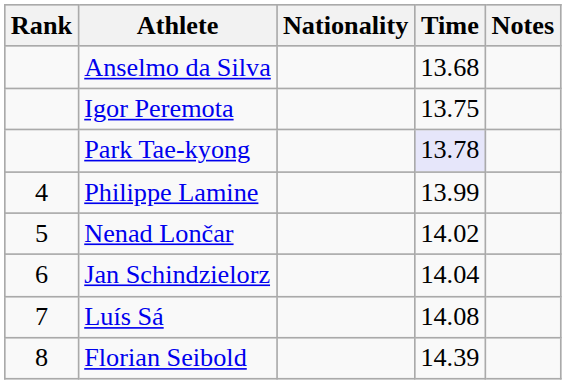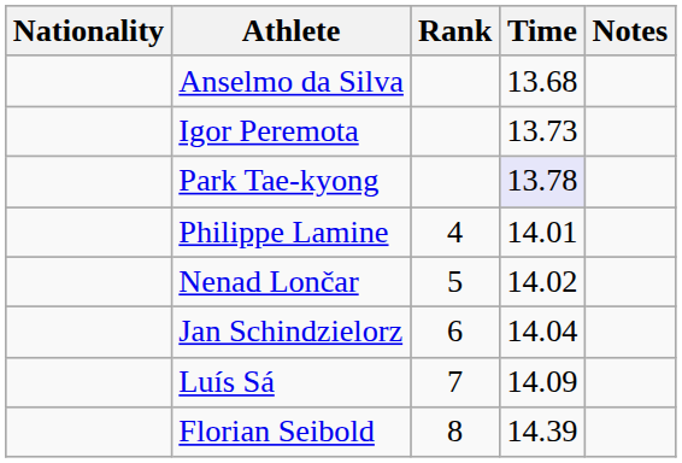 <table class="wikitable sortable" style="text-align:center">
 <tr>
+<th>Nationality</th>
+<th>Athlete</th>
 <th>Rank</th>
-<th>Athlete</th>
-<th>Nationality</th>
 <th>Time</th>
 <th>Notes</th>
 </tr>
 <tr>
+<td align=left></td>
+<td align=left><a href='#'>Anselmo da Silva</a></td>
 <td></td>
-<td align=left><a href='#'>Anselmo da Silva</a></td>
-<td align=left></td>
 <td>13.68</td>
 <td></td>
 </tr>
 <tr>
+<td align=left></td>
+<td align=left><a href='#'>Igor Peremota</a></td>
 <td></td>
-<td align=left><a href='#'>Igor Peremota</a></td>
-<td align=left></td>
-<td>13.75</td>
+<td>13.73</td>
 <td></td>
 </tr>
 <tr>
+<td align=left></td>
+<td align=left><a href='#'>Park Tae-kyong</a></td>
 <td></td>
-<td align=left><a href='#'>Park Tae-kyong</a></td>
-<td align=left></td>
 <td style="background: lavender;">13.78</td>
 <td></td>
 </tr>
 <tr>
+<td align=left></td>
+<td align=left><a href='#'>Philippe Lamine</a></td>
 <td>4</td>
-<td align=left><a href='#'>Philippe Lamine</a></td>
-<td align=left></td>
-<td>13.99</td>
+<td>14.01</td>
 <td></td>
 </tr>
 <tr>
+<td align=left></td>
+<td align=left><a href='#'>Nenad Lončar</a></td>
 <td>5</td>
-<td align=left><a href='#'>Nenad Lončar</a></td>
-<td align=left></td>
 <td>14.02</td>
 <td></td>
 </tr>
 <tr>
+<td align=left></td>
+<td align=left><a href='#'>Jan Schindzielorz</a></td>
 <td>6</td>
-<td align=left><a href='#'>Jan Schindzielorz</a></td>
-<td align=left></td>
 <td>14.04</td>
 <td></td>
 </tr>
 <tr>
+<td align=left></td>
+<td align=left><a href='#'>Luís Sá</a></td>
 <td>7</td>
-<td align=left><a href='#'>Luís Sá</a></td>
-<td align=left></td>
-<td>14.08</td>
+<td>14.09</td>
 <td></td>
 </tr>
 <tr>
+<td align=left></td>
+<td align=left><a href='#'>Florian Seibold</a></td>
 <td>8</td>
-<td align=left><a href='#'>Florian Seibold</a></td>
-<td align=left></td>
 <td>14.39</td>
 <td></td>
 </tr>
 </table>
